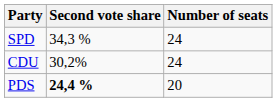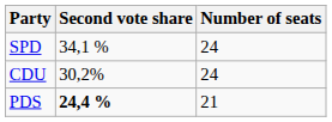 <table class="wikitable">
 <tr>
 <th>Party</th>
 <th>Second vote share</th>
 <th>Number of seats</th>
 </tr>
 <tr>
 <td><a href='#'>SPD</a></td>
-<td>34,3 %</td>
+<td>34,1 %</td>
 <td>24</td>
 </tr>
 <tr>
 <td><a href='#'>CDU</a></td>
 <td>30,2%</td>
 <td>24</td>
 </tr>
 <tr>
 <td><a href='#'>PDS</a></td>
 <td><strong>24,4 %</strong></td>
-<td>20</td>
+<td>21</td>
 </tr>
 </table>
